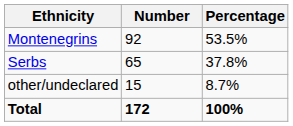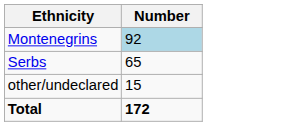 <table class="wikitable">
 <tr>
 <th width="100px">Ethnicity</th>
 <th width="80px">Number</th>
-<th width="80px">Percentage</th>
 </tr>
 <tr>
 <td><a href='#'>Montenegrins</a></td>
-<td>92</td>
-<td>53.5%</td>
+<td style="background: lightblue;">92</td>
 </tr>
 <tr>
 <td><a href='#'>Serbs</a></td>
 <td>65</td>
-<td>37.8%</td>
 </tr>
 <tr>
 <td>other/undeclared</td>
 <td>15</td>
-<td>8.7%</td>
 </tr>
 <tr>
 <td><strong>Total</strong></td>
 <td><strong>172</strong></td>
-<td><strong>100%</strong></td>
 </tr>
 </table>
